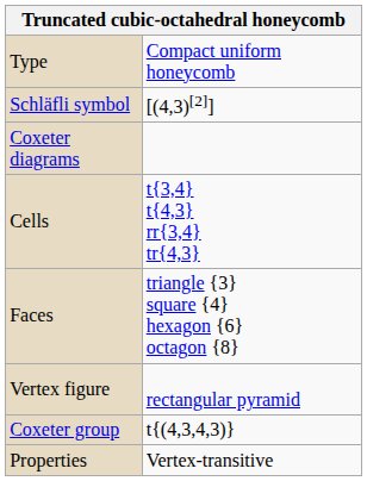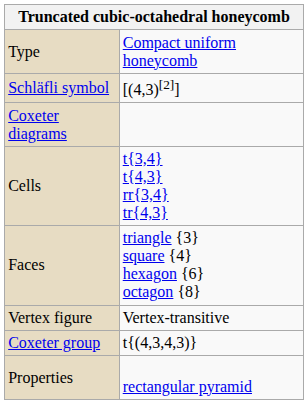 <table class="wikitable" align="right" style="margin-left:10px" width="300">
 <tr>
 <th bgcolor=#e7dcc3 colspan=2>Truncated cubic-octahedral honeycomb</th>
 </tr>
 <tr>
 <td bgcolor=#e7dcc3>Type</td>
 <td><a href='#'>Compact uniform honeycomb</a></td>
 </tr>
 <tr>
 <td bgcolor=#e7dcc3><a href='#'>Schläfli symbol</a></td>
 <td>[(4,3)<sup>[2]</sup>]</td>
 </tr>
 <tr>
 <td bgcolor=#e7dcc3><a href='#'>Coxeter diagrams</a></td>
 <td></td>
 </tr>
 <tr>
 <td bgcolor=#e7dcc3>Cells</td>
 <td><a href='#'>t{3,4}</a> <br><a href='#'>t{4,3}</a> <br><a href='#'>rr{3,4}</a> <br><a href='#'>tr{4,3}</a> </td>
 </tr>
 <tr>
 <td bgcolor=#e7dcc3>Faces</td>
 <td><a href='#'>triangle</a> {3}<br><a href='#'>square</a> {4}<br><a href='#'>hexagon</a> {6}<br><a href='#'>octagon</a> {8}</td>
 </tr>
 <tr>
 <td bgcolor=#e7dcc3>Vertex figure</td>
-<td><br><a href='#'>rectangular pyramid</a></td>
+<td>Vertex-transitive</td>
 </tr>
 <tr>
 <td bgcolor=#e7dcc3><a href='#'>Coxeter group</a></td>
 <td>t{(4,3,4,3)}</td>
 </tr>
 <tr>
 <td bgcolor=#e7dcc3>Properties</td>
-<td>Vertex-transitive</td>
+<td><br><a href='#'>rectangular pyramid</a></td>
 </tr>
 </table>
